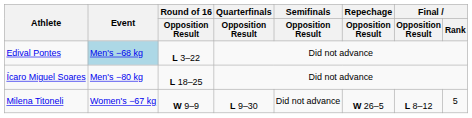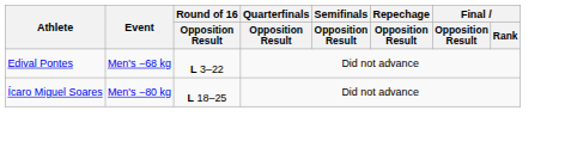 <table class="wikitable" style="font-size:90%;">
 <tr>
 <th rowspan=2>Athlete</th>
 <th rowspan=2>Event</th>
 <th>Round of 16</th>
 <th>Quarterfinals</th>
 <th>Semifinals</th>
 <th>Repechage</th>
 <th colspan=2>Final / </th>
 </tr>
 <tr style="font-size:95%">
 <th>Opposition<br>Result</th>
 <th>Opposition<br>Result</th>
 <th>Opposition<br>Result</th>
 <th>Opposition<br>Result</th>
 <th>Opposition<br>Result</th>
 <th>Rank</th>
 </tr>
 <tr align=center>
 <td align=left><a href='#'>Edival Pontes</a></td>
-<td align=left style="background: lightblue;"><a href='#'>Men's −68 kg</a></td>
+<td align=left><a href='#'>Men's −68 kg</a></td>
 <td><br><strong>L</strong> 3–22</td>
 <td colspan=5>Did not advance</td>
 </tr>
 <tr align=center>
 <td align=left><a href='#'>Ícaro Miguel Soares</a></td>
 <td align=left><a href='#'>Men's −80 kg</a></td>
 <td><br><strong>L</strong> 18–25</td>
 <td colspan=5>Did not advance</td>
 </tr>
-<tr align=center>
-<td align=left><a href='#'>Milena Titoneli</a></td>
-<td align=left><a href='#'>Women's −67 kg</a></td>
-<td><br><strong>W</strong> 9–9 </td>
-<td><br><strong>L</strong> 9–30 </td>
-<td>Did not advance</td>
-<td><br><strong>W</strong> 26–5 </td>
-<td><br><strong>L</strong> 8–12</td>
-<td>5</td>
-</tr>
 </table>
